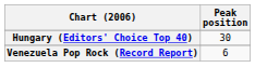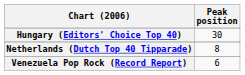 <table class="wikitable sortable plainrowheaders" style="text-align:center">
 <tr>
 <th>Chart (2006)</th>
 <th>Peak<br>position</th>
 </tr>
 <tr>
 </tr>
 <tr>
 </tr>
 <tr>
 </tr>
 <tr>
 </tr>
 <tr>
 </tr>
 <tr>
 <th scope="row">Hungary (<a href='#'>Editors' Choice Top 40</a>)</th>
 <td>30</td>
 </tr>
 <tr>
 </tr>
 <tr>
+<th scope="row">Netherlands (<a href='#'>Dutch Top 40 Tipparade</a>)</th>
+<td>8</td>
+</tr>
+<tr>
 </tr>
 <tr>
 </tr>
 <tr>
 </tr>
 <tr>
 </tr>
 <tr>
 </tr>
 <tr>
 </tr>
 <tr>
 <th scope="row">Venezuela Pop Rock (<a href='#'>Record Report</a>)</th>
 <td>6</td>
 </tr>
 </table>
